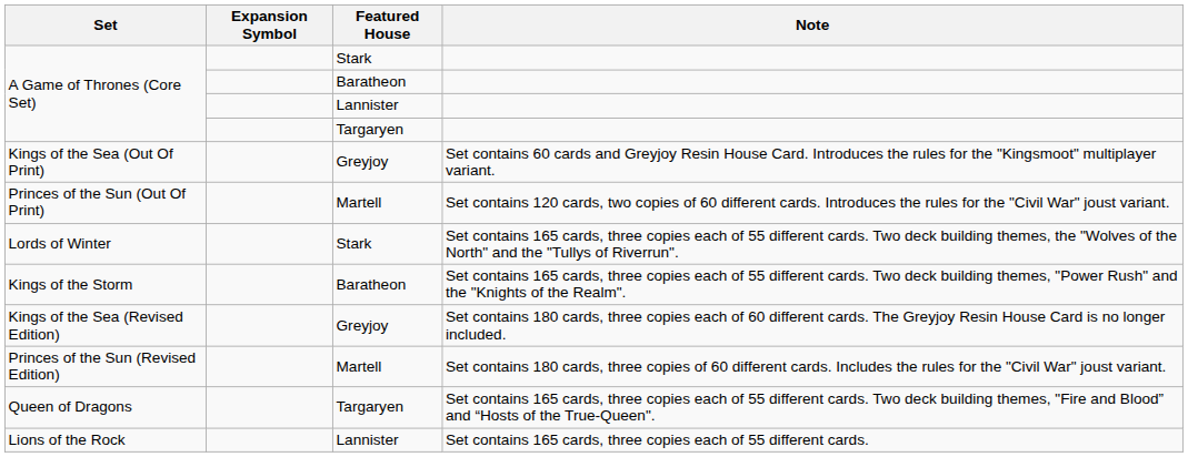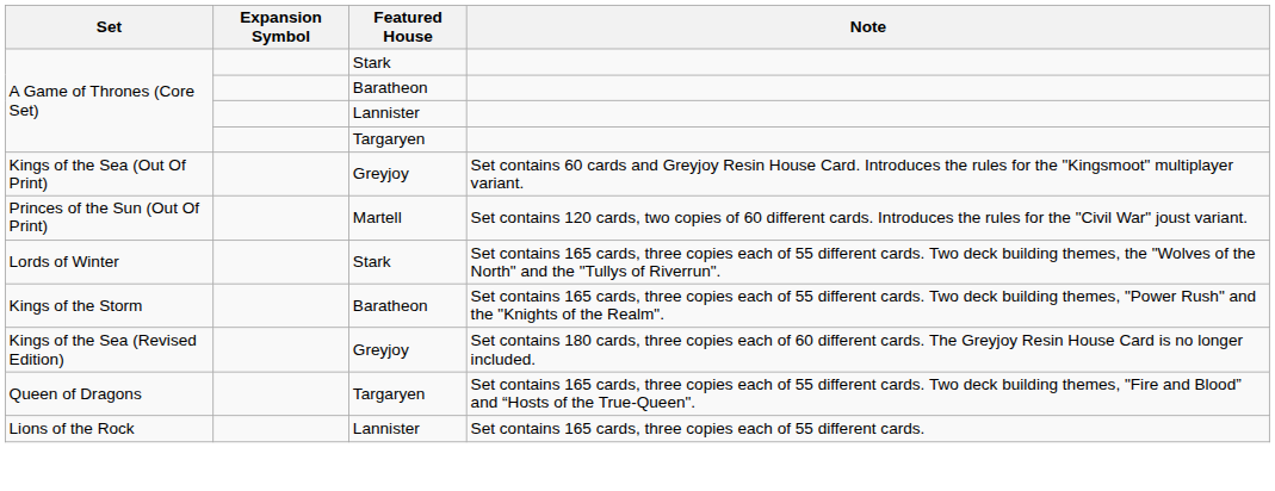 <table class="wikitable">
 <tr>
 <th>Set</th>
 <th>Expansion Symbol</th>
 <th>Featured House</th>
 <th>Note</th>
 </tr>
 <tr>
 <td rowspan="4">A Game of Thrones (Core Set)</td>
 <td></td>
 <td>Stark</td>
 <td></td>
 </tr>
 <tr>
 <td></td>
 <td>Baratheon</td>
 <td></td>
 </tr>
 <tr>
 <td></td>
 <td>Lannister</td>
 <td></td>
 </tr>
 <tr>
 <td></td>
 <td>Targaryen</td>
 <td></td>
 </tr>
 <tr>
 <td>Kings of the Sea (Out Of Print)</td>
 <td></td>
 <td>Greyjoy</td>
 <td>Set contains 60 cards and Greyjoy Resin House Card. Introduces the rules for the "Kingsmoot" multiplayer variant.</td>
 </tr>
 <tr>
 <td>Princes of the Sun (Out Of Print)</td>
 <td></td>
 <td>Martell</td>
 <td>Set contains 120 cards, two copies of 60 different cards. Introduces the rules for the "Civil War" joust variant.</td>
 </tr>
 <tr>
 <td>Lords of Winter</td>
 <td></td>
 <td>Stark</td>
 <td>Set contains 165 cards, three copies each of 55 different cards. Two deck building themes, the "Wolves of the North" and the "Tullys of Riverrun".</td>
 </tr>
 <tr>
 <td>Kings of the Storm</td>
 <td></td>
 <td>Baratheon</td>
 <td>Set contains 165 cards, three copies each of 55 different cards. Two deck building themes, "Power Rush" and the "Knights of the Realm".</td>
 </tr>
 <tr>
 <td>Kings of the Sea (Revised Edition)</td>
 <td></td>
 <td>Greyjoy</td>
 <td>Set contains 180 cards, three copies each of 60 different cards. The Greyjoy Resin House Card is no longer included.</td>
 </tr>
 <tr>
-<td>Princes of the Sun (Revised Edition)</td>
-<td></td>
-<td>Martell</td>
-<td>Set contains 180 cards, three copies of 60 different cards. Includes the rules for the "Civil War" joust variant.</td>
-</tr>
-<tr>
 <td>Queen of Dragons</td>
 <td></td>
 <td>Targaryen</td>
 <td>Set contains 165 cards, three copies each of 55 different cards. Two deck building themes, "Fire and Blood” and “Hosts of the True-Queen".</td>
 </tr>
 <tr>
 <td>Lions of the Rock</td>
 <td></td>
 <td>Lannister</td>
 <td>Set contains 165 cards, three copies each of 55 different cards.</td>
 </tr>
 </table>
